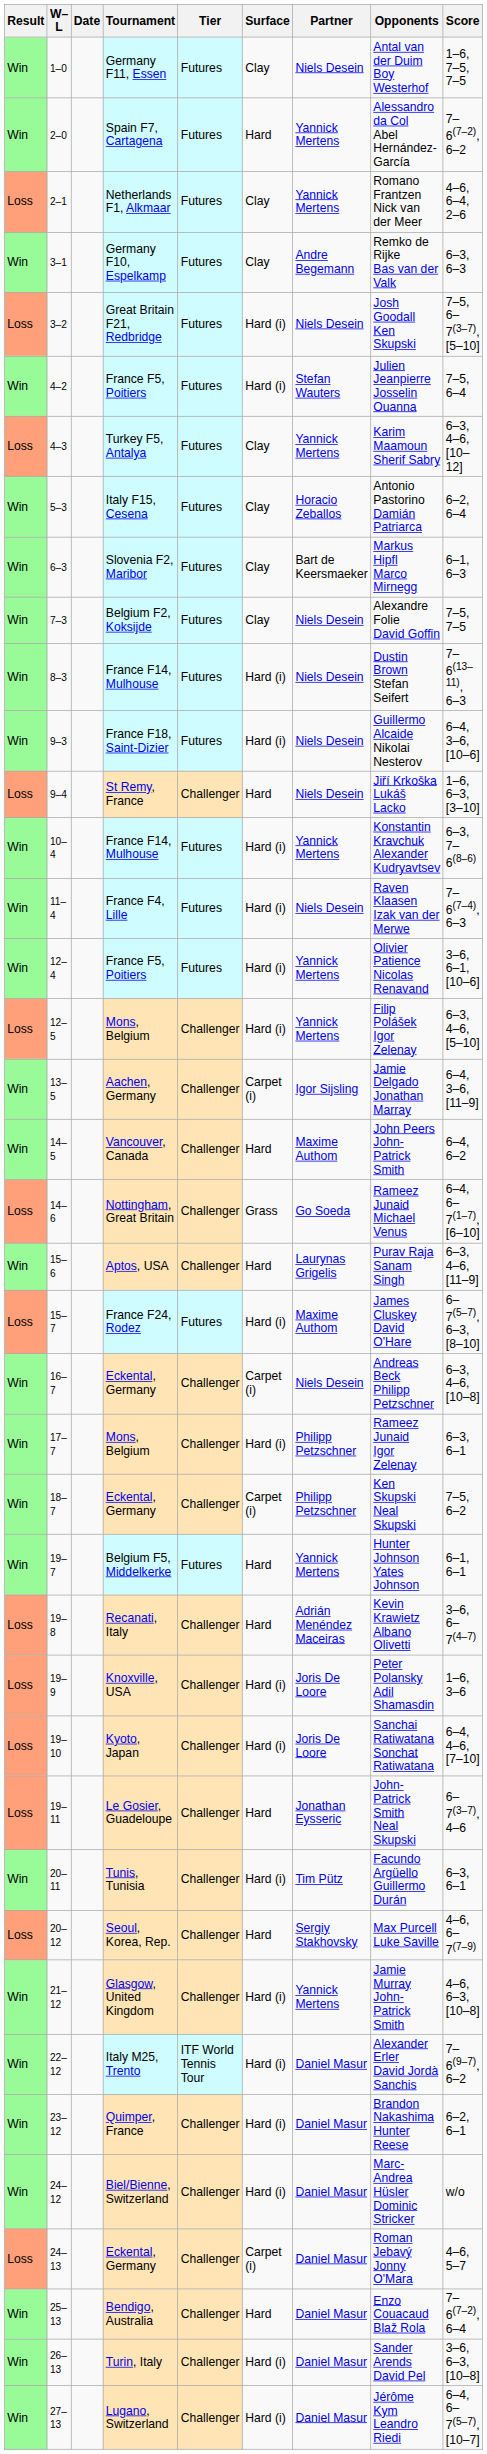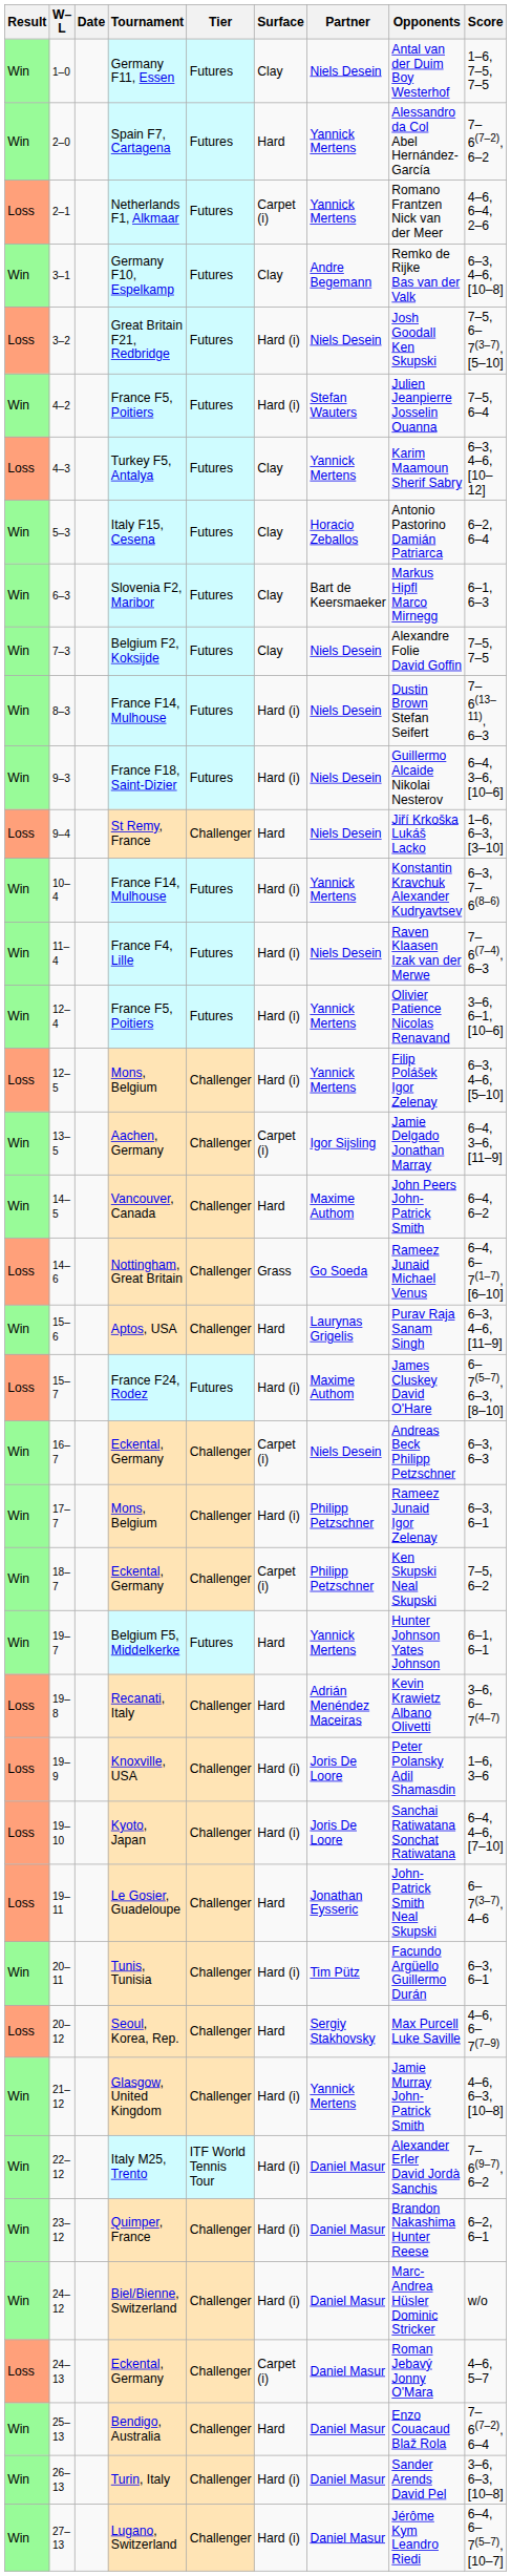 <table class="sortable wikitable">
 <tr>
 <th>Result</th>
 <th class="unsortable">W–L</th>
 <th>Date</th>
 <th>Tournament</th>
 <th>Tier</th>
 <th>Surface</th>
 <th>Partner</th>
 <th>Opponents</th>
 <th class="unsortable">Score</th>
 </tr>
 <tr>
 <td bgcolor=98fb98>Win</td>
 <td><small>1–0</small></td>
 <td></td>
 <td style="background:#cffcff;">Germany F11, <a href='#'>Essen</a></td>
 <td style="background:#cffcff;">Futures</td>
 <td>Clay</td>
 <td> <a href='#'>Niels Desein</a></td>
 <td> <a href='#'>Antal van der Duim</a><br> <a href='#'>Boy Westerhof</a></td>
 <td>1–6, 7–5, 7–5</td>
 </tr>
 <tr>
 <td bgcolor=98fb98>Win</td>
 <td><small>2–0</small></td>
 <td></td>
 <td style="background:#cffcff;">Spain F7, <a href='#'>Cartagena</a></td>
 <td style="background:#cffcff;">Futures</td>
 <td>Hard</td>
 <td> <a href='#'>Yannick Mertens</a></td>
 <td> <a href='#'>Alessandro da Col</a><br> Abel Hernández-García</td>
 <td>7–6<sup>(7–2)</sup>, 6–2</td>
 </tr>
 <tr>
 <td bgcolor=ffa07a>Loss</td>
 <td><small>2–1</small></td>
 <td></td>
 <td style="background:#cffcff;">Netherlands F1, <a href='#'>Alkmaar</a></td>
 <td style="background:#cffcff;">Futures</td>
-<td>Clay</td>
+<td>Carpet (i)</td>
 <td> <a href='#'>Yannick Mertens</a></td>
 <td> Romano Frantzen<br> Nick van der Meer</td>
 <td>4–6, 6–4, 2–6</td>
 </tr>
 <tr>
 <td bgcolor=98FB98>Win</td>
 <td><small>3–1</small></td>
 <td></td>
 <td style="background:#cffcff;">Germany F10, <a href='#'>Espelkamp</a></td>
 <td style="background:#cffcff;">Futures</td>
 <td>Clay</td>
 <td> <a href='#'>Andre Begemann</a></td>
 <td> Remko de Rijke<br> <a href='#'>Bas van der Valk</a></td>
-<td>6–3, 6–3</td>
+<td>6–3, 4–6, [10–8]</td>
 </tr>
 <tr>
 <td bgcolor=ffa07a>Loss</td>
 <td><small>3–2</small></td>
 <td></td>
 <td style="background:#cffcff;">Great Britain F21, <a href='#'>Redbridge</a></td>
 <td style="background:#cffcff;">Futures</td>
 <td>Hard (i)</td>
 <td> <a href='#'>Niels Desein</a></td>
 <td> <a href='#'>Josh Goodall</a><br> <a href='#'>Ken Skupski</a></td>
 <td>7–5, 6–7<sup>(3–7)</sup>, [5–10]</td>
 </tr>
 <tr>
 <td bgcolor=98fb98>Win</td>
 <td><small>4–2</small></td>
 <td></td>
 <td style="background:#cffcff;">France F5, <a href='#'>Poitiers</a></td>
 <td style="background:#cffcff;">Futures</td>
 <td>Hard (i)</td>
 <td> <a href='#'>Stefan Wauters</a></td>
 <td> <a href='#'>Julien Jeanpierre</a><br> <a href='#'>Josselin Ouanna</a></td>
 <td>7–5, 6–4</td>
 </tr>
 <tr>
 <td bgcolor=ffa07a>Loss</td>
 <td><small>4–3</small></td>
 <td></td>
 <td style="background:#cffcff;">Turkey F5, <a href='#'>Antalya</a></td>
 <td style="background:#cffcff;">Futures</td>
 <td>Clay</td>
 <td> <a href='#'>Yannick Mertens</a></td>
 <td> <a href='#'>Karim Maamoun</a><br> <a href='#'>Sherif Sabry</a></td>
 <td>6–3, 4–6, [10–12]</td>
 </tr>
 <tr>
 <td bgcolor=98fb98>Win</td>
 <td><small>5–3</small></td>
 <td></td>
 <td style="background:#cffcff;">Italy F15, <a href='#'>Cesena</a></td>
 <td style="background:#cffcff;">Futures</td>
 <td>Clay</td>
 <td> <a href='#'>Horacio Zeballos</a></td>
 <td> Antonio Pastorino<br> <a href='#'>Damián Patriarca</a></td>
 <td>6–2, 6–4</td>
 </tr>
 <tr>
 <td bgcolor=98fb98>Win</td>
 <td><small>6–3</small></td>
 <td></td>
 <td style="background:#cffcff;">Slovenia F2, <a href='#'>Maribor</a></td>
 <td style="background:#cffcff;">Futures</td>
 <td>Clay</td>
 <td> Bart de Keersmaeker</td>
 <td> <a href='#'>Markus Hipfl</a><br> <a href='#'>Marco Mirnegg</a></td>
 <td>6–1, 6–3</td>
 </tr>
 <tr>
 <td bgcolor=98fb98>Win</td>
 <td><small>7–3</small></td>
 <td></td>
 <td style="background:#cffcff;">Belgium F2, <a href='#'>Koksijde</a></td>
 <td style="background:#cffcff;">Futures</td>
 <td>Clay</td>
 <td> <a href='#'>Niels Desein</a></td>
 <td> Alexandre Folie<br> <a href='#'>David Goffin</a></td>
 <td>7–5, 7–5</td>
 </tr>
 <tr>
 <td bgcolor=98FB98>Win</td>
 <td><small>8–3</small></td>
 <td></td>
 <td style="background:#cffcff;">France F14, <a href='#'>Mulhouse</a></td>
 <td style="background:#cffcff;">Futures</td>
 <td>Hard (i)</td>
 <td> <a href='#'>Niels Desein</a></td>
 <td> <a href='#'>Dustin Brown</a><br> Stefan Seifert</td>
 <td>7–6<sup>(13–11)</sup>, 6–3</td>
 </tr>
 <tr>
 <td bgcolor=98FB98>Win</td>
 <td><small>9–3</small></td>
 <td></td>
 <td style="background:#cffcff;">France F18, <a href='#'>Saint-Dizier</a></td>
 <td style="background:#cffcff;">Futures</td>
 <td>Hard (i)</td>
 <td> <a href='#'>Niels Desein</a></td>
 <td> <a href='#'>Guillermo Alcaide</a><br> Nikolai Nesterov</td>
 <td>6–4, 3–6, [10–6]</td>
 </tr>
 <tr>
 <td bgcolor=FFA07A>Loss</td>
 <td><small>9–4</small></td>
 <td><a href='#'></a></td>
 <td style="background:moccasin;"><a href='#'>St Remy</a>, France</td>
 <td style="background:moccasin;">Challenger</td>
 <td>Hard</td>
 <td> <a href='#'>Niels Desein</a></td>
 <td> <a href='#'>Jiří Krkoška</a><br> <a href='#'>Lukáš Lacko</a></td>
 <td>1–6, 6–3, [3–10]</td>
 </tr>
 <tr>
 <td bgcolor=98fb98>Win</td>
 <td><small>10–4</small></td>
 <td></td>
 <td style="background:#cffcff;">France F14, <a href='#'>Mulhouse</a></td>
 <td style="background:#cffcff;">Futures</td>
 <td>Hard (i)</td>
 <td> <a href='#'>Yannick Mertens</a></td>
 <td> <a href='#'>Konstantin Kravchuk</a><br> <a href='#'>Alexander Kudryavtsev</a></td>
 <td>6–3, 7–6<sup>(8–6)</sup></td>
 </tr>
 <tr>
 <td bgcolor=98fb98>Win</td>
 <td><small>11–4</small></td>
 <td></td>
 <td style="background:#cffcff;">France F4, <a href='#'>Lille</a></td>
 <td style="background:#cffcff;">Futures</td>
 <td>Hard (i)</td>
 <td> <a href='#'>Niels Desein</a></td>
 <td> <a href='#'>Raven Klaasen</a><br> <a href='#'>Izak van der Merwe</a></td>
 <td>7–6<sup>(7–4)</sup>, 6–3</td>
 </tr>
 <tr>
 <td bgcolor=98fb98>Win</td>
 <td><small>12–4</small></td>
 <td></td>
 <td style="background:#cffcff;">France F5, <a href='#'>Poitiers</a></td>
 <td style="background:#cffcff;">Futures</td>
 <td>Hard (i)</td>
 <td> <a href='#'>Yannick Mertens</a></td>
 <td> <a href='#'>Olivier Patience</a><br> <a href='#'>Nicolas Renavand</a></td>
 <td>3–6, 6–1, [10–6]</td>
 </tr>
 <tr>
 <td bgcolor=FFA07A>Loss</td>
 <td><small>12–5</small></td>
 <td><a href='#'></a></td>
 <td style="background:moccasin;"><a href='#'>Mons</a>, Belgium</td>
 <td style="background:moccasin;">Challenger</td>
 <td>Hard (i)</td>
 <td> <a href='#'>Yannick Mertens</a></td>
 <td> <a href='#'>Filip Polášek</a><br> <a href='#'>Igor Zelenay</a></td>
 <td>6–3, 4–6, [5–10]</td>
 </tr>
 <tr>
 <td bgcolor=98fb98>Win</td>
 <td><small>13–5</small></td>
 <td><a href='#'></a></td>
 <td style="background:moccasin;"><a href='#'>Aachen</a>, Germany</td>
 <td style="background:moccasin;">Challenger</td>
 <td>Carpet (i)</td>
 <td> <a href='#'>Igor Sijsling</a></td>
 <td> <a href='#'>Jamie Delgado</a><br> <a href='#'>Jonathan Marray</a></td>
 <td>6–4, 3–6, [11–9]</td>
 </tr>
 <tr>
 <td bgcolor=98fb98>Win</td>
 <td><small>14–5</small></td>
 <td><a href='#'></a></td>
 <td style="background:moccasin;"><a href='#'>Vancouver</a>, Canada</td>
 <td style="background:moccasin;">Challenger</td>
 <td>Hard</td>
 <td> <a href='#'>Maxime Authom</a></td>
 <td> <a href='#'>John Peers</a><br> <a href='#'>John-Patrick Smith</a></td>
 <td>6–4, 6–2</td>
 </tr>
 <tr>
 <td bgcolor=FFA07A>Loss</td>
 <td><small>14–6</small></td>
 <td><a href='#'></a></td>
 <td style="background:moccasin;"><a href='#'>Nottingham</a>, Great Britain</td>
 <td style="background:moccasin;">Challenger</td>
 <td>Grass</td>
 <td> <a href='#'>Go Soeda</a></td>
 <td> <a href='#'>Rameez Junaid</a><br> <a href='#'>Michael Venus</a></td>
 <td>6–4, 6–7<sup>(1–7)</sup>, [6–10]</td>
 </tr>
 <tr>
 <td bgcolor=98FB98>Win</td>
 <td><small>15–6</small></td>
 <td><a href='#'></a></td>
 <td style="background:moccasin;"><a href='#'>Aptos</a>, USA</td>
 <td style="background:moccasin;">Challenger</td>
 <td>Hard</td>
 <td> <a href='#'>Laurynas Grigelis</a></td>
 <td> <a href='#'>Purav Raja</a> <br> <a href='#'>Sanam Singh</a></td>
 <td>6–3, 4–6, [11–9]</td>
 </tr>
 <tr>
 <td bgcolor=FFA07A>Loss</td>
 <td><small>15–7</small></td>
 <td></td>
 <td style="background:#cffcff;">France F24, <a href='#'>Rodez</a></td>
 <td style="background:#cffcff;">Futures</td>
 <td>Hard (i)</td>
 <td> <a href='#'>Maxime Authom</a></td>
 <td> <a href='#'>James Cluskey</a><br> <a href='#'>David O'Hare</a></td>
 <td>6–7<sup>(5–7)</sup>, 6–3, [8–10]</td>
 </tr>
 <tr>
 <td bgcolor=98FB98>Win</td>
 <td><small>16–7</small></td>
 <td><a href='#'></a></td>
 <td style="background:moccasin;"><a href='#'>Eckental</a>, Germany</td>
 <td style="background:moccasin;">Challenger</td>
 <td>Carpet (i)</td>
 <td> <a href='#'>Niels Desein</a></td>
 <td> <a href='#'>Andreas Beck</a><br> <a href='#'>Philipp Petzschner</a></td>
-<td>6–3, 4–6, [10–8]</td>
+<td>6–3, 6–3</td>
 </tr>
 <tr>
 <td bgcolor=98fb98>Win</td>
 <td><small>17–7</small></td>
 <td><a href='#'></a></td>
 <td style="background:moccasin;"><a href='#'>Mons</a>, Belgium</td>
 <td style="background:moccasin;">Challenger</td>
 <td>Hard (i)</td>
 <td> <a href='#'>Philipp Petzschner</a></td>
 <td> <a href='#'>Rameez Junaid</a><br> <a href='#'>Igor Zelenay</a></td>
 <td>6–3, 6–1</td>
 </tr>
 <tr>
 <td bgcolor=98fb98>Win</td>
 <td><small>18–7</small></td>
 <td><a href='#'></a></td>
 <td style="background:moccasin;"><a href='#'>Eckental</a>, Germany</td>
 <td style="background:moccasin;">Challenger</td>
 <td>Carpet (i)</td>
 <td> <a href='#'>Philipp Petzschner</a></td>
 <td> <a href='#'>Ken Skupski</a><br> <a href='#'>Neal Skupski</a></td>
 <td>7–5, 6–2</td>
 </tr>
 <tr>
 <td bgcolor=98fb98>Win</td>
 <td><small>19–7</small></td>
 <td></td>
 <td style="background:#cffcff;">Belgium F5, <a href='#'>Middelkerke</a></td>
 <td style="background:#cffcff;">Futures</td>
 <td>Hard</td>
 <td> <a href='#'>Yannick Mertens</a></td>
 <td> <a href='#'>Hunter Johnson</a> <br>  <a href='#'>Yates Johnson</a></td>
 <td>6–1, 6–1</td>
 </tr>
 <tr>
 <td bgcolor=FFA07A>Loss</td>
 <td><small>19–8</small></td>
 <td><a href='#'></a></td>
 <td style="background:moccasin;"><a href='#'>Recanati</a>, Italy</td>
 <td style="background:moccasin;">Challenger</td>
 <td>Hard</td>
 <td> <a href='#'>Adrián Menéndez Maceiras</a></td>
 <td> <a href='#'>Kevin Krawietz</a><br> <a href='#'>Albano Olivetti</a></td>
 <td>3–6, 6–7<sup>(4–7)</sup></td>
 </tr>
 <tr>
 <td bgcolor=FFA07A>Loss</td>
 <td><small>19–9</small></td>
 <td><a href='#'></a></td>
 <td style="background:moccasin;"><a href='#'>Knoxville</a>, USA</td>
 <td style="background:moccasin;">Challenger</td>
 <td>Hard (i)</td>
 <td> <a href='#'>Joris De Loore</a></td>
 <td> <a href='#'>Peter Polansky</a><br> <a href='#'>Adil Shamasdin</a></td>
 <td>1–6, 3–6</td>
 </tr>
 <tr>
 <td bgcolor=FFA07A>Loss</td>
 <td><small>19–10</small></td>
 <td><a href='#'></a></td>
 <td style="background:moccasin;"><a href='#'>Kyoto</a>, Japan</td>
 <td style="background:moccasin;">Challenger</td>
 <td>Hard (i)</td>
 <td> <a href='#'>Joris De Loore</a></td>
 <td> <a href='#'>Sanchai Ratiwatana</a><br> <a href='#'>Sonchat Ratiwatana</a></td>
 <td>6–4, 4–6, [7–10]</td>
 </tr>
 <tr>
 <td bgcolor=FFA07A>Loss</td>
 <td><small>19–11</small></td>
 <td><a href='#'></a></td>
 <td style="background:moccasin;"><a href='#'>Le Gosier</a>, Guadeloupe</td>
 <td style="background:moccasin;">Challenger</td>
 <td>Hard</td>
 <td> <a href='#'>Jonathan Eysseric</a></td>
 <td> <a href='#'>John-Patrick Smith</a><br> <a href='#'>Neal Skupski</a></td>
 <td>6–7<sup>(3–7)</sup>, 4–6</td>
 </tr>
 <tr>
 <td bgcolor=98FB98>Win</td>
 <td><small>20–11</small></td>
 <td><a href='#'></a></td>
 <td bgcolor=moccasin><a href='#'>Tunis</a>, Tunisia</td>
 <td bgcolor=moccasin>Challenger</td>
 <td>Hard (i)</td>
 <td> <a href='#'>Tim Pütz</a></td>
 <td> <a href='#'>Facundo Argüello</a><br> <a href='#'>Guillermo Durán</a></td>
 <td>6–3, 6–1</td>
 </tr>
 <tr>
 <td bgcolor=ffa07a>Loss</td>
 <td><small>20–12</small></td>
 <td><a href='#'></a></td>
 <td style="background:moccasin;"><a href='#'>Seoul</a>, Korea, Rep.</td>
 <td style="background:moccasin;">Challenger</td>
 <td>Hard</td>
 <td> <a href='#'>Sergiy Stakhovsky</a></td>
 <td> <a href='#'>Max Purcell</a><br> <a href='#'>Luke Saville</a></td>
 <td>4–6, 6–7<sup>(7–9)</sup></td>
 </tr>
 <tr>
 <td bgcolor=98FB98>Win</td>
 <td><small>21–12</small></td>
 <td><a href='#'></a></td>
 <td style="background:moccasin;"><a href='#'>Glasgow</a>, United Kingdom</td>
 <td style="background:moccasin;">Challenger</td>
 <td>Hard (i)</td>
 <td> <a href='#'>Yannick Mertens</a></td>
 <td> <a href='#'>Jamie Murray</a><br> <a href='#'>John-Patrick Smith</a></td>
 <td>4–6, 6–3, [10–8]</td>
 </tr>
 <tr>
 <td bgcolor=98FB98>Win</td>
 <td><small>22–12</small></td>
 <td></td>
 <td style="background:#cffcff;">Italy M25, <a href='#'>Trento</a></td>
 <td style="background:#cffcff;">ITF World Tennis Tour</td>
 <td>Hard (i)</td>
 <td> <a href='#'>Daniel Masur</a></td>
 <td> <a href='#'>Alexander Erler</a><br> <a href='#'>David Jordà Sanchis</a></td>
 <td>7–6<sup>(9–7)</sup>, 6–2</td>
 </tr>
 <tr>
 <td bgcolor=98FB98>Win</td>
 <td><small>23–12</small></td>
 <td><a href='#'></a></td>
 <td style="background:moccasin;"><a href='#'>Quimper</a>, France</td>
 <td style="background:moccasin;">Challenger</td>
 <td>Hard (i)</td>
 <td> <a href='#'>Daniel Masur</a></td>
 <td> <a href='#'>Brandon Nakashima</a><br> <a href='#'>Hunter Reese</a></td>
 <td>6–2, 6–1</td>
 </tr>
 <tr>
 <td bgcolor=98FB98>Win</td>
 <td><small>24–12</small></td>
 <td><a href='#'></a></td>
 <td style="background:moccasin;"><a href='#'>Biel/Bienne</a>, Switzerland</td>
 <td style="background:moccasin;">Challenger</td>
 <td>Hard (i)</td>
 <td> <a href='#'>Daniel Masur</a></td>
 <td> <a href='#'>Marc-Andrea Hüsler</a><br> <a href='#'>Dominic Stricker</a></td>
 <td>w/o</td>
 </tr>
 <tr>
 <td bgcolor=ffa07a>Loss</td>
 <td><small>24–13</small></td>
 <td><a href='#'></a></td>
 <td style="background:moccasin;"><a href='#'>Eckental</a>, Germany</td>
 <td style="background:moccasin;">Challenger</td>
 <td>Carpet (i)</td>
 <td> <a href='#'>Daniel Masur</a></td>
 <td> <a href='#'>Roman Jebavý</a><br> <a href='#'>Jonny O'Mara</a></td>
 <td>4–6, 5–7</td>
 </tr>
 <tr>
 <td bgcolor=98FB98>Win</td>
 <td><small>25–13</small></td>
 <td><a href='#'></a></td>
 <td style="background:moccasin;"><a href='#'>Bendigo</a>, Australia</td>
 <td style="background:moccasin;">Challenger</td>
 <td>Hard</td>
 <td> <a href='#'>Daniel Masur</a></td>
 <td> <a href='#'>Enzo Couacaud</a><br> <a href='#'>Blaž Rola</a></td>
 <td>7–6<sup>(7–2)</sup>, 6–4</td>
 </tr>
 <tr>
 <td bgcolor=98FB98>Win</td>
 <td><small>26–13</small></td>
 <td><a href='#'></a></td>
 <td style="background:moccasin;"><a href='#'>Turin</a>, Italy</td>
 <td style="background:moccasin;">Challenger</td>
 <td>Hard (i)</td>
 <td> <a href='#'>Daniel Masur</a></td>
 <td> <a href='#'>Sander Arends</a><br> <a href='#'>David Pel</a></td>
 <td>3–6, 6–3, [10–8]</td>
 </tr>
 <tr>
 <td bgcolor=98FB98>Win</td>
 <td><small>27–13</small></td>
 <td><a href='#'></a></td>
 <td style="background:moccasin;"><a href='#'>Lugano</a>, Switzerland</td>
 <td style="background:moccasin;">Challenger</td>
 <td>Hard (i)</td>
 <td> <a href='#'>Daniel Masur</a></td>
 <td> <a href='#'>Jérôme Kym</a><br> <a href='#'>Leandro Riedi</a></td>
 <td>6–4, 6–7<sup>(5–7)</sup>, [10–7]</td>
 </tr>
 </table>
